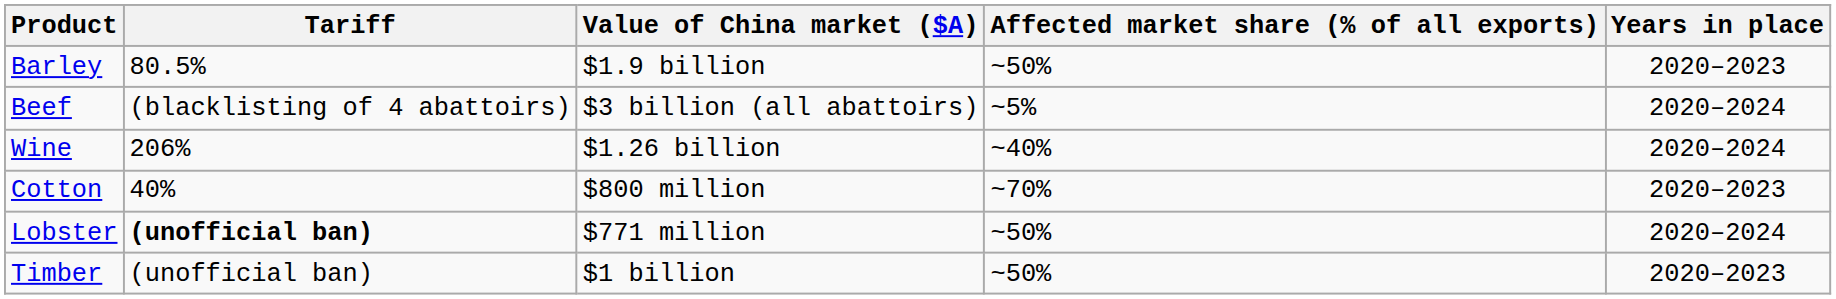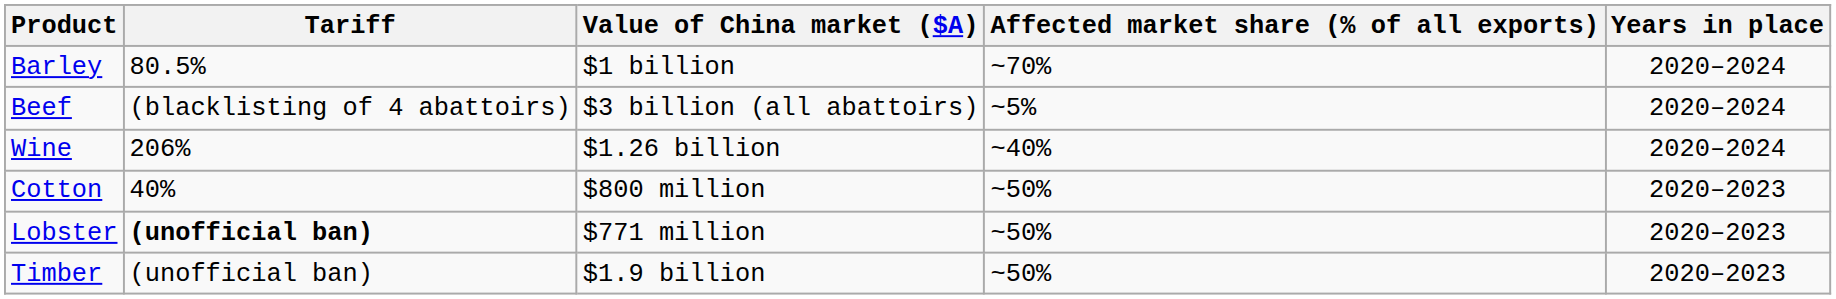 <table class="wikitable">
 <tr>
 <th>Product</th>
 <th>Tariff</th>
 <th>Value of China market (<a href='#'>$A</a>)</th>
 <th>Affected market share (% of all exports)</th>
 <th>Years in place</th>
 </tr>
 <tr>
 <td><a href='#'>Barley</a></td>
 <td>80.5%</td>
-<td>$1.9 billion</td>
-<td>~50%</td>
-<td align=center>2020–2023</td>
+<td>$1 billion</td>
+<td>~70%</td>
+<td align=center>2020–2024</td>
 </tr>
 <tr>
 <td><a href='#'>Beef</a></td>
 <td>(blacklisting of 4 abattoirs)</td>
 <td>$3 billion (all abattoirs)</td>
 <td>~5%</td>
 <td align=center>2020–2024</td>
 </tr>
 <tr>
 <td><a href='#'>Wine</a></td>
 <td>206%</td>
 <td>$1.26 billion</td>
 <td>~40%</td>
 <td align=center>2020–2024</td>
 </tr>
 <tr>
 <td><a href='#'>Cotton</a></td>
 <td>40%</td>
 <td>$800 million</td>
-<td>~70%</td>
+<td>~50%</td>
 <td align=center>2020–2023</td>
 </tr>
 <tr>
 <td><a href='#'>Lobster</a></td>
 <td><strong>(unofficial ban)</strong></td>
 <td>$771 million</td>
 <td>~50%</td>
-<td align=center>2020–2024</td>
+<td align=center>2020–2023</td>
 </tr>
 <tr>
 <td><a href='#'>Timber</a></td>
 <td>(unofficial ban)</td>
-<td>$1 billion</td>
+<td>$1.9 billion</td>
 <td>~50%</td>
 <td align=center>2020–2023</td>
 </tr>
 </table>
